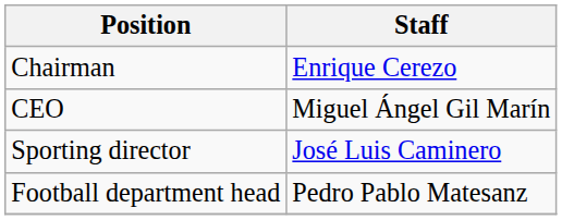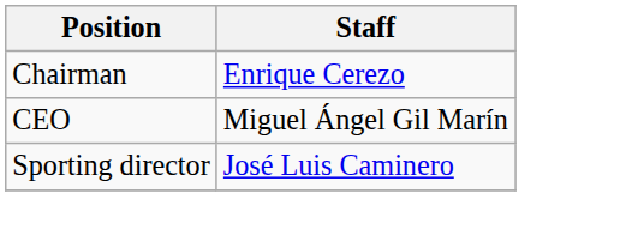 <table class="wikitable">
 <tr>
 <th>Position</th>
 <th>Staff</th>
 </tr>
 <tr>
 <td>Chairman</td>
 <td> <a href='#'>Enrique Cerezo</a></td>
 </tr>
 <tr>
 <td>CEO</td>
 <td> Miguel Ángel Gil Marín</td>
 </tr>
 <tr>
 <td>Sporting director</td>
 <td> <a href='#'>José Luis Caminero</a></td>
 </tr>
 <tr>
-<td>Football department head</td>
-<td> Pedro Pablo Matesanz</td>
-</tr>
-<tr>
 </tr>
 </table>
